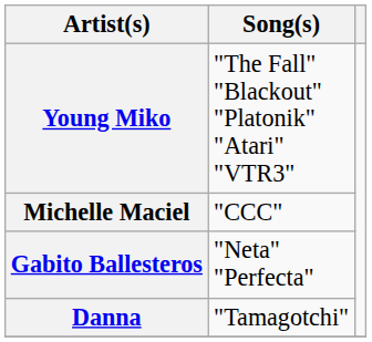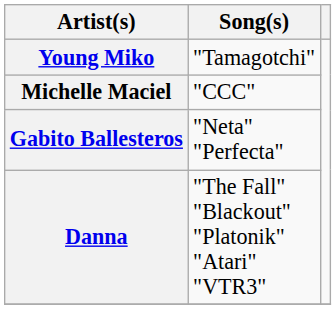 <table class="wikitable plainrowheaders">
 <tr>
 <th scope="col">Artist(s)</th>
 <th scope="col">Song(s)</th>
 <th></th>
 </tr>
 <tr>
 <th scope="row"><a href='#'>Young Miko</a></th>
-<td>"The Fall"<br>"Blackout"<br>"Platonik"<br>"Atari"<br>"VTR3"</td>
+<td>"Tamagotchi"</td>
 <td rowspan="4"></td>
 </tr>
 <tr>
 <th scope="row">Michelle Maciel</th>
 <td>"CCC"</td>
 </tr>
 <tr>
 <th scope="row"><a href='#'>Gabito Ballesteros</a></th>
 <td>"Neta"<br>"Perfecta"</td>
 </tr>
 <tr>
 <th scope="row"><a href='#'>Danna</a></th>
-<td>"Tamagotchi"</td>
+<td>"The Fall"<br>"Blackout"<br>"Platonik"<br>"Atari"<br>"VTR3"</td>
 </tr>
 <tr>
 </tr>
 </table>
